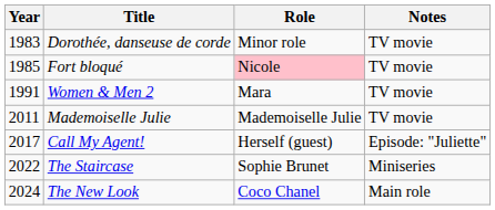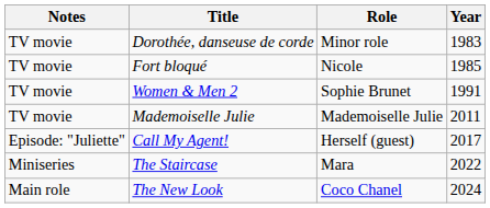 <table class="wikitable sortable unsortable">
 <tr>
-<th>Year</th>
+<th class="unsortable">Notes</th>
 <th>Title</th>
 <th>Role</th>
-<th class="unsortable">Notes</th>
+<th>Year</th>
 </tr>
 <tr>
-<td>1983</td>
+<td>TV movie</td>
 <td><em>Dorothée, danseuse de corde</em></td>
 <td>Minor role</td>
-<td>TV movie</td>
+<td>1983</td>
 </tr>
 <tr>
+<td>TV movie</td>
+<td><em>Fort bloqué</em></td>
+<td>Nicole</td>
 <td>1985</td>
-<td><em>Fort bloqué</em></td>
-<td style="background: pink;">Nicole</td>
-<td>TV movie</td>
 </tr>
 <tr>
+<td>TV movie</td>
+<td><em><a href='#'>Women & Men 2</a></em></td>
+<td>Sophie Brunet</td>
 <td>1991</td>
-<td><em><a href='#'>Women & Men 2</a></em></td>
-<td>Mara</td>
-<td>TV movie</td>
 </tr>
 <tr>
-<td>2011</td>
+<td>TV movie</td>
 <td><em>Mademoiselle Julie</em></td>
 <td>Mademoiselle Julie</td>
-<td>TV movie</td>
+<td>2011</td>
 </tr>
 <tr>
-<td>2017</td>
+<td>Episode: "Juliette"</td>
 <td><em><a href='#'>Call My Agent!</a></em></td>
 <td>Herself (guest)</td>
-<td>Episode: "Juliette"</td>
+<td>2017</td>
 </tr>
 <tr>
+<td>Miniseries</td>
+<td><em><a href='#'>The Staircase</a></em></td>
+<td>Mara</td>
 <td>2022</td>
-<td><em><a href='#'>The Staircase</a></em></td>
-<td>Sophie Brunet</td>
-<td>Miniseries</td>
 </tr>
 <tr>
-<td>2024</td>
+<td>Main role</td>
 <td><em><a href='#'>The New Look</a></em></td>
 <td><a href='#'>Coco Chanel</a></td>
-<td>Main role</td>
+<td>2024</td>
 </tr>
 </table>
